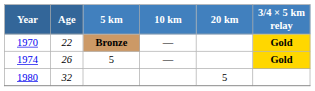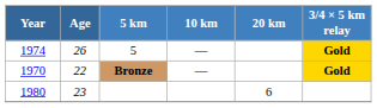 <table class="wikitable" style="font-size:95%; text-align:center; border:grey solid 1px; border-collapse:collapse; background:#ffffff;">
 <tr>
 <th style="background-color:#369; color:white; width:60px;"> Year </th>
 <th style="background-color:#369; color:white; width:40px;"> Age </th>
 <th style="background-color:#4180be; color:white; width:75px;"> 5 km </th>
 <th style="background-color:#4180be; color:white; width:75px;"> 10 km </th>
 <th style="background-color:#4180be; color:white; width:75px;"> 20 km </th>
 <th style="background-color:#4180be; color:white; width:75px;"> 3/4 × 5 km <br> relay </th>
 </tr>
 <tr>
+<td><a href='#'>1974</a></td>
+<td><em>26</em></td>
+<td>5</td>
+<td>—</td>
+<td></td>
+<td style="background:gold;"><strong>Gold</strong></td>
+</tr>
+<tr>
 <td><a href='#'>1970</a></td>
 <td><em>22</em></td>
 <td bgcolor="cc9966"><strong>Bronze</strong></td>
 <td>—</td>
 <td></td>
 <td style="background:gold;"><strong>Gold</strong></td>
 </tr>
 <tr>
-<td><a href='#'>1974</a></td>
-<td><em>26</em></td>
-<td>5</td>
-<td>—</td>
-<td></td>
-<td style="background:gold;"><strong>Gold</strong></td>
-</tr>
-<tr>
 <td><a href='#'>1980</a></td>
-<td><em>32</em></td>
+<td><em>23</em></td>
 <td></td>
 <td></td>
-<td>5</td>
+<td>6</td>
 <td></td>
 </tr>
 <tr>
 </tr>
 </table>
